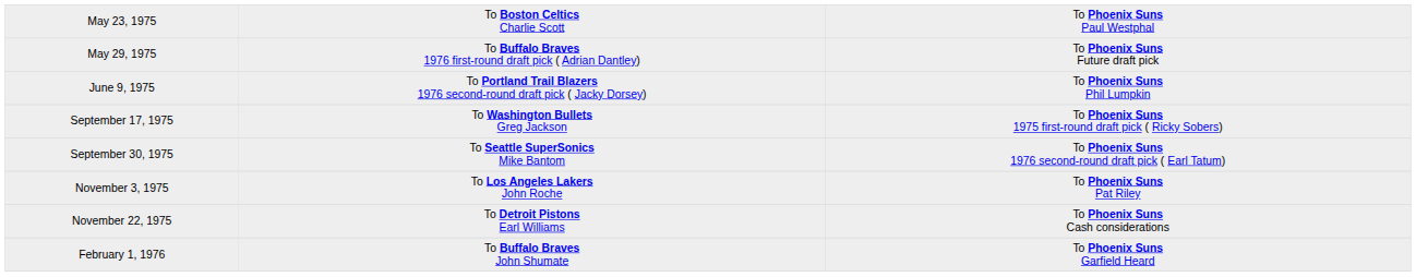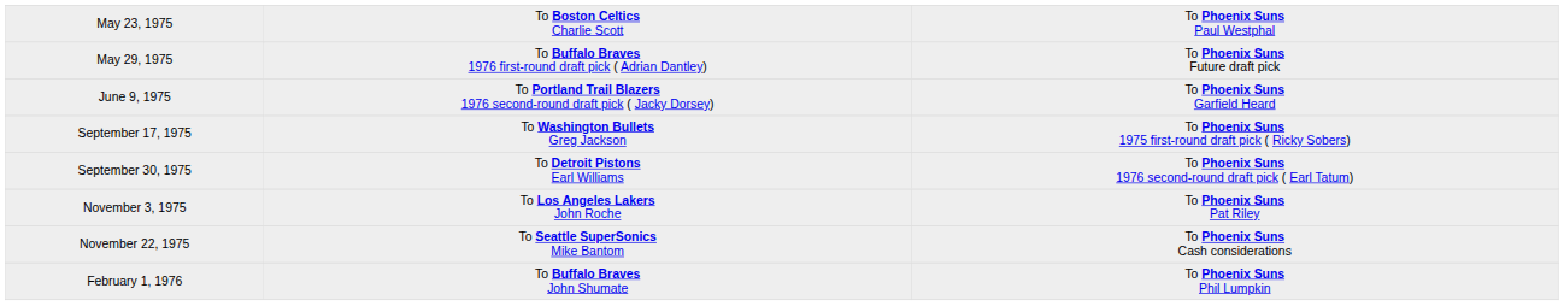 <table border=1 style="border-collapse:collapse; text-align: center; width: 100%" bordercolor="#DFDFDF"  cellpadding="5">
 <tr>
 </tr>
 <tr bgcolor="eeeeee">
 <td style="width:12%">May 23, 1975<br></td>
 <td style="width:30%" valign="top">To <strong><a href='#'>Boston Celtics</a></strong><br> <a href='#'>Charlie Scott</a></td>
 <td style="width:30%" valign="top">To <strong><a href='#'>Phoenix Suns</a></strong><br> <a href='#'>Paul Westphal</a></td>
 </tr>
 <tr>
 </tr>
 <tr bgcolor="eeeeee">
 <td style="width:12%">May 29, 1975<br></td>
 <td style="width:30%" valign="top">To <strong><a href='#'>Buffalo Braves</a></strong><br><a href='#'>1976 first-round draft pick</a> ( <a href='#'>Adrian Dantley</a>)</td>
 <td style="width:30%" valign="top">To <strong><a href='#'>Phoenix Suns</a></strong><br>Future draft pick</td>
 </tr>
 <tr>
 </tr>
 <tr bgcolor="eeeeee">
 <td style="width:12%">June 9, 1975<br></td>
 <td style="width:30%" valign="top">To <strong><a href='#'>Portland Trail Blazers</a></strong><br><a href='#'>1976 second-round draft pick</a> ( <a href='#'>Jacky Dorsey</a>)</td>
-<td style="width:30%" valign="top">To <strong><a href='#'>Phoenix Suns</a></strong><br> <a href='#'>Phil Lumpkin</a></td>
+<td style="width:30%" valign="top">To <strong><a href='#'>Phoenix Suns</a></strong><br> <a href='#'>Garfield Heard</a></td>
 </tr>
 <tr>
 </tr>
 <tr bgcolor="eeeeee">
 <td style="width:12%">September 17, 1975<br></td>
 <td style="width:30%" valign="top">To <strong><a href='#'>Washington Bullets</a></strong><br> <a href='#'>Greg Jackson</a></td>
 <td style="width:30%" valign="top">To <strong><a href='#'>Phoenix Suns</a></strong><br><a href='#'>1975 first-round draft pick</a> ( <a href='#'>Ricky Sobers</a>)</td>
 </tr>
 <tr>
 </tr>
 <tr bgcolor="eeeeee">
 <td style="width:12%">September 30, 1975<br></td>
-<td style="width:30%" valign="top">To <strong><a href='#'>Seattle SuperSonics</a></strong><br> <a href='#'>Mike Bantom</a></td>
+<td style="width:30%" valign="top">To <strong><a href='#'>Detroit Pistons</a></strong><br> <a href='#'>Earl Williams</a></td>
 <td style="width:30%" valign="top">To <strong><a href='#'>Phoenix Suns</a></strong><br><a href='#'>1976 second-round draft pick</a> ( <a href='#'>Earl Tatum</a>)</td>
 </tr>
 <tr>
 </tr>
 <tr bgcolor="eeeeee">
 <td style="width:12%">November 3, 1975<br></td>
 <td style="width:30%" valign="top">To <strong><a href='#'>Los Angeles Lakers</a></strong><br> <a href='#'>John Roche</a></td>
 <td style="width:30%" valign="top">To <strong><a href='#'>Phoenix Suns</a></strong><br> <a href='#'>Pat Riley</a></td>
 </tr>
 <tr>
 </tr>
 <tr bgcolor="eeeeee">
 <td style="width:12%">November 22, 1975<br></td>
-<td style="width:30%" valign="top">To <strong><a href='#'>Detroit Pistons</a></strong><br> <a href='#'>Earl Williams</a></td>
+<td style="width:30%" valign="top">To <strong><a href='#'>Seattle SuperSonics</a></strong><br> <a href='#'>Mike Bantom</a></td>
 <td style="width:30%" valign="top">To <strong><a href='#'>Phoenix Suns</a></strong><br>Cash considerations</td>
 </tr>
 <tr>
 </tr>
 <tr bgcolor="eeeeee">
 <td style="width:12%">February 1, 1976<br></td>
 <td style="width:30%" valign="top">To <strong><a href='#'>Buffalo Braves</a></strong><br> <a href='#'>John Shumate</a></td>
-<td style="width:30%" valign="top">To <strong><a href='#'>Phoenix Suns</a></strong><br> <a href='#'>Garfield Heard</a></td>
+<td style="width:30%" valign="top">To <strong><a href='#'>Phoenix Suns</a></strong><br> <a href='#'>Phil Lumpkin</a></td>
 </tr>
 <tr>
 </tr>
 </table>
